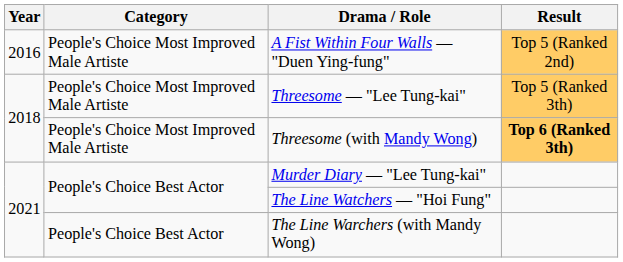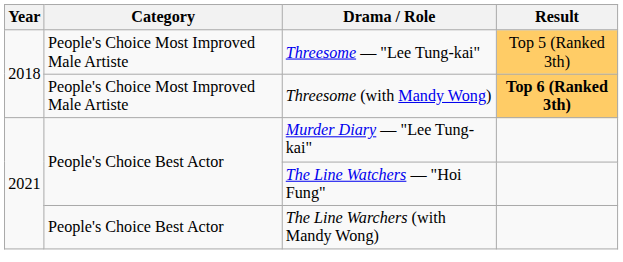 <table class="wikitable sortable">
 <tr>
 <th>Year</th>
 <th>Category</th>
 <th>Drama / Role</th>
 <th>Result</th>
-</tr>
-<tr>
-<td>2016</td>
-<td>People's Choice Most Improved Male Artiste</td>
-<td><em><a href='#'>A Fist Within Four Walls</a></em> — "Duen Ying-fung"</td>
-<td style="background-color:#ffcc66; text-align:center;">Top 5 (Ranked 2nd)</td>
 </tr>
 <tr>
 <td rowspan=2>2018</td>
 <td>People's Choice Most Improved Male Artiste</td>
 <td><em><a href='#'>Threesome</a></em> — "Lee Tung-kai"</td>
 <td style="background-color:#ffcc66; text-align:center;">Top 5 (Ranked 3th)</td>
 </tr>
 <tr>
 <td>People's Choice Most Improved Male Artiste</td>
 <td><em>Threesome</em> (with <a href='#'>Mandy Wong</a>)</td>
 <td style="background-color:#ffcc66; text-align:center;"><strong>Top 6 (Ranked 3th)</strong></td>
 </tr>
 <tr>
 <td rowspan=3>2021</td>
 <td rowspan=2>People's Choice Best Actor</td>
 <td><em><a href='#'>Murder Diary</a></em> — "Lee Tung-kai"</td>
 <td></td>
 </tr>
 <tr>
 <td><em><a href='#'>The Line Watchers</a></em> — "Hoi Fung"</td>
 <td></td>
 </tr>
 <tr>
 <td>People's Choice Best Actor</td>
 <td><em>The Line Warchers</em> (with Mandy Wong)</td>
 <td></td>
 </tr>
 </table>
